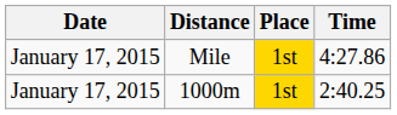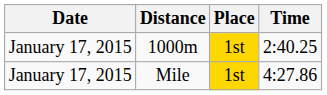 <table class=wikitable>
 <tr>
 <th>Date</th>
 <th>Distance</th>
 <th>Place</th>
 <th>Time</th>
 </tr>
 <tr align=center>
 <td>January 17, 2015</td>
+<td>1000m</td>
+<td bgcolor=gold>1st</td>
+<td>2:40.25</td>
+</tr>
+<tr align=center>
+<td>January 17, 2015</td>
 <td>Mile</td>
 <td bgcolor=gold>1st</td>
 <td>4:27.86</td>
 </tr>
-<tr align=center>
-<td>January 17, 2015</td>
-<td>1000m</td>
-<td bgcolor=gold>1st</td>
-<td>2:40.25</td>
-</tr>
 </table>
